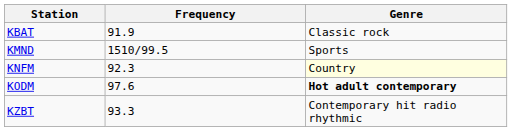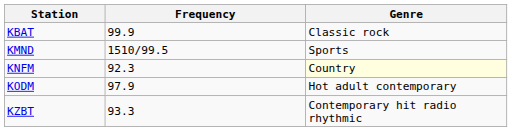 <table class="wikitable" style="width:45em;">
 <tr>
 <th style="width:20%">Station</th>
 <th style="width:40%">Frequency</th>
 <th style="width:40%">Genre</th>
 </tr>
 <tr>
 <td><a href='#'>KBAT</a></td>
-<td>91.9</td>
+<td>99.9</td>
 <td>Classic rock</td>
 </tr>
 <tr>
 <td><a href='#'>KMND</a></td>
 <td>1510/99.5</td>
 <td>Sports</td>
 </tr>
 <tr>
 <td><a href='#'>KNFM</a></td>
 <td>92.3</td>
 <td style="background: lightyellow;">Country</td>
 </tr>
 <tr>
 <td><a href='#'>KODM</a></td>
-<td>97.6</td>
-<td><strong>Hot adult contemporary</strong></td>
+<td>97.9</td>
+<td>Hot adult contemporary</td>
 </tr>
 <tr>
 <td><a href='#'>KZBT</a></td>
 <td>93.3</td>
 <td>Contemporary hit radio rhythmic</td>
 </tr>
 </table>
